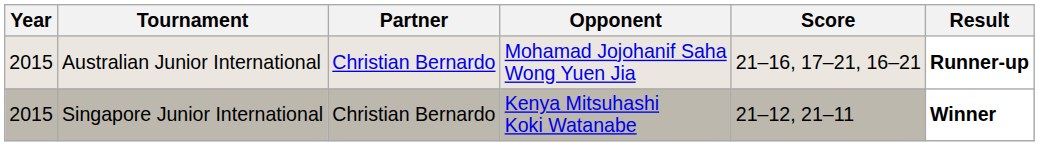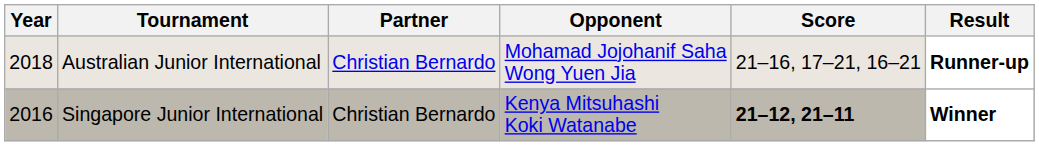 <table class="sortable wikitable" style="font-size: 90%;">
 <tr>
 <th>Year</th>
 <th>Tournament</th>
 <th>Partner</th>
 <th>Opponent</th>
 <th>Score</th>
 <th>Result</th>
 </tr>
 <tr style="background:#EBE7E0">
-<td align="center">2015</td>
+<td align="center">2018</td>
 <td align="left">Australian Junior International</td>
 <td align="left"> <a href='#'>Christian Bernardo</a></td>
 <td align="left"> <a href='#'>Mohamad Jojohanif Saha</a><br> <a href='#'>Wong Yuen Jia</a></td>
 <td align="left">21–16, 17–21, 16–21</td>
 <td style="text-align:left; background:white"> <strong>Runner-up</strong></td>
 </tr>
 <tr style="background:#BDB8AD">
-<td align="center">2015</td>
+<td align="center">2016</td>
 <td align="left">Singapore Junior International</td>
 <td align="left"> Christian Bernardo</td>
 <td align="left"> <a href='#'>Kenya Mitsuhashi</a><br> <a href='#'>Koki Watanabe</a></td>
-<td align="left">21–12, 21–11</td>
+<td align="left"><strong>21–12, 21–11</strong></td>
 <td style="text-align:left; background:white"> <strong>Winner</strong></td>
 </tr>
 </table>
